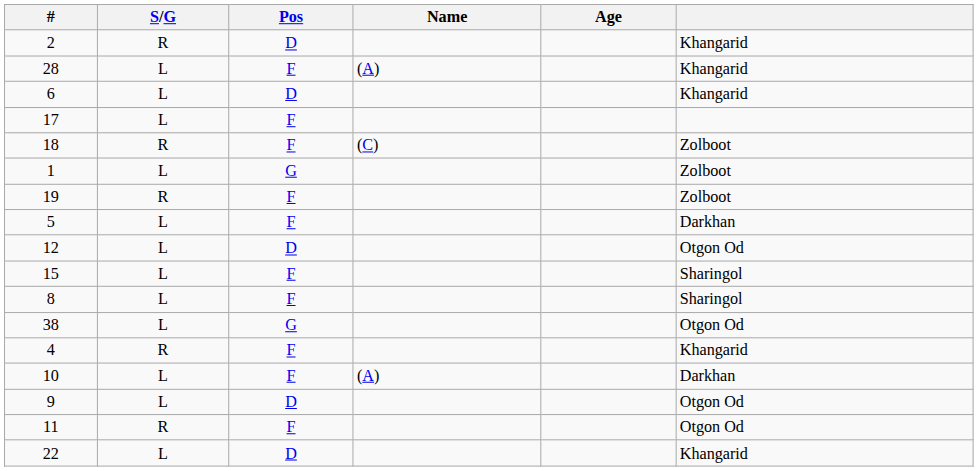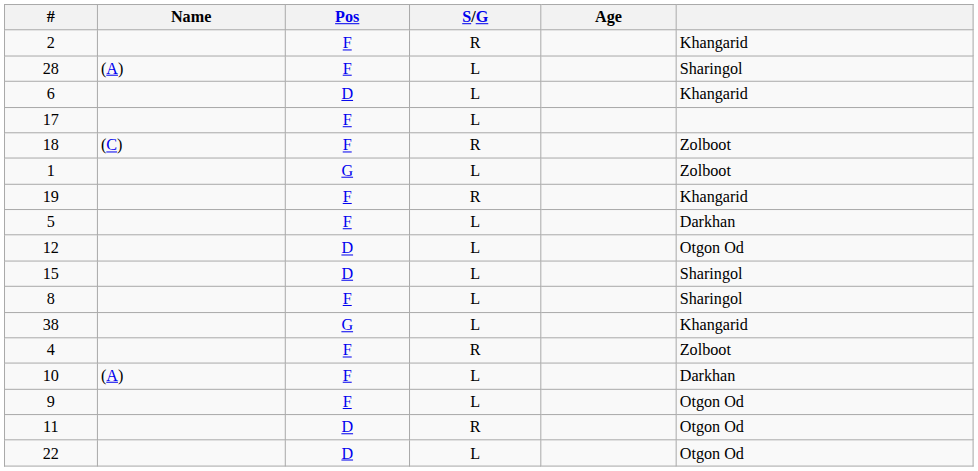 <table class="wikitable sortable" style="width:60em; text-align: center">
 <tr>
 <th>#</th>
+<th>Name</th>
+<th><a href='#'>Pos</a></th>
 <th><a href='#'>S</a>/<a href='#'>G</a></th>
-<th><a href='#'>Pos</a></th>
-<th>Name</th>
 <th>Age</th>
 <th></th>
 </tr>
 <tr>
 <td>2</td>
+<td align="left"></td>
+<td><a href='#'>F</a></td>
 <td>R</td>
-<td><a href='#'>D</a></td>
-<td align="left"></td>
 <td align="left"></td>
 <td align="left">Khangarid</td>
 </tr>
 <tr>
 <td>28</td>
+<td align="left"> (<a href='#'>A</a>)</td>
+<td><a href='#'>F</a></td>
 <td>L</td>
-<td><a href='#'>F</a></td>
-<td align="left"> (<a href='#'>A</a>)</td>
 <td align="left"></td>
-<td align="left">Khangarid</td>
+<td align="left">Sharingol</td>
 </tr>
 <tr>
 <td>6</td>
+<td align="left"></td>
+<td><a href='#'>D</a></td>
 <td>L</td>
-<td><a href='#'>D</a></td>
-<td align="left"></td>
 <td align="left"></td>
 <td align="left">Khangarid</td>
 </tr>
 <tr>
 <td>17</td>
+<td align="left"></td>
+<td><a href='#'>F</a></td>
 <td>L</td>
-<td><a href='#'>F</a></td>
-<td align="left"></td>
 <td align="left"></td>
 <td align="left"></td>
 </tr>
 <tr>
 <td>18</td>
+<td align="left"> (<a href='#'>C</a>)</td>
+<td><a href='#'>F</a></td>
 <td>R</td>
-<td><a href='#'>F</a></td>
-<td align="left"> (<a href='#'>C</a>)</td>
 <td align="left"></td>
 <td align="left">Zolboot</td>
 </tr>
 <tr>
 <td>1</td>
+<td align="left"></td>
+<td><a href='#'>G</a></td>
 <td>L</td>
-<td><a href='#'>G</a></td>
-<td align="left"></td>
 <td align="left"></td>
 <td align="left">Zolboot</td>
 </tr>
 <tr>
 <td>19</td>
+<td align="left"></td>
+<td><a href='#'>F</a></td>
 <td>R</td>
-<td><a href='#'>F</a></td>
 <td align="left"></td>
-<td align="left"></td>
-<td align="left">Zolboot</td>
+<td align="left">Khangarid</td>
 </tr>
 <tr>
 <td>5</td>
+<td align="left"></td>
+<td><a href='#'>F</a></td>
 <td>L</td>
-<td><a href='#'>F</a></td>
-<td align="left"></td>
 <td align="left"></td>
 <td align="left">Darkhan</td>
 </tr>
 <tr>
 <td>12</td>
+<td align="left"></td>
+<td><a href='#'>D</a></td>
 <td>L</td>
-<td><a href='#'>D</a></td>
-<td align="left"></td>
 <td align="left"></td>
 <td align="left">Otgon Od</td>
 </tr>
 <tr>
 <td>15</td>
+<td align="left"></td>
+<td><a href='#'>D</a></td>
 <td>L</td>
-<td><a href='#'>F</a></td>
-<td align="left"></td>
 <td align="left"></td>
 <td align="left">Sharingol</td>
 </tr>
 <tr>
 <td>8</td>
+<td align="left"></td>
+<td><a href='#'>F</a></td>
 <td>L</td>
-<td><a href='#'>F</a></td>
-<td align="left"></td>
 <td align="left"></td>
 <td align="left">Sharingol</td>
 </tr>
 <tr>
 <td>38</td>
+<td align="left"></td>
+<td><a href='#'>G</a></td>
 <td>L</td>
-<td><a href='#'>G</a></td>
-<td align="left"></td>
-<td align="left"></td>
-<td align="left">Otgon Od</td>
-</tr>
-<tr>
-<td>4</td>
-<td>R</td>
-<td><a href='#'>F</a></td>
-<td align="left"></td>
 <td align="left"></td>
 <td align="left">Khangarid</td>
 </tr>
 <tr>
+<td>4</td>
+<td align="left"></td>
+<td><a href='#'>F</a></td>
+<td>R</td>
+<td align="left"></td>
+<td align="left">Zolboot</td>
+</tr>
+<tr>
 <td>10</td>
+<td align="left"> (<a href='#'>A</a>)</td>
+<td><a href='#'>F</a></td>
 <td>L</td>
-<td><a href='#'>F</a></td>
-<td align="left"> (<a href='#'>A</a>)</td>
 <td align="left"></td>
 <td align="left">Darkhan</td>
 </tr>
 <tr>
 <td>9</td>
+<td align="left"></td>
+<td><a href='#'>F</a></td>
 <td>L</td>
-<td><a href='#'>D</a></td>
-<td align="left"></td>
 <td align="left"></td>
 <td align="left">Otgon Od</td>
 </tr>
 <tr>
 <td>11</td>
+<td align="left"></td>
+<td><a href='#'>D</a></td>
 <td>R</td>
-<td><a href='#'>F</a></td>
-<td align="left"></td>
 <td align="left"></td>
 <td align="left">Otgon Od</td>
 </tr>
 <tr>
 <td>22</td>
+<td align="left"></td>
+<td><a href='#'>D</a></td>
 <td>L</td>
-<td><a href='#'>D</a></td>
 <td align="left"></td>
-<td align="left"></td>
-<td align="left">Khangarid</td>
+<td align="left">Otgon Od</td>
 </tr>
 </table>
